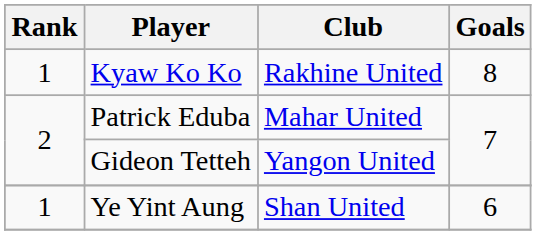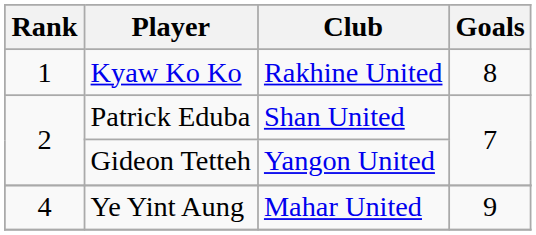 <table class="wikitable sortable" style="text-align:center">
 <tr>
 <th>Rank</th>
 <th>Player</th>
 <th>Club</th>
 <th>Goals</th>
 </tr>
 <tr>
 <td rowspan="1">1</td>
 <td align="left"> <a href='#'>Kyaw Ko Ko</a></td>
 <td><a href='#'>Rakhine United</a></td>
 <td rowspan="1">8</td>
 </tr>
 <tr>
 <td rowspan="2">2</td>
 <td align="left"> Patrick Eduba</td>
-<td align="left"><a href='#'>Mahar United</a></td>
+<td align="left"><a href='#'>Shan United</a></td>
 <td rowspan="2">7</td>
 </tr>
 <tr>
 <td align="left"> Gideon Tetteh</td>
 <td align="left"><a href='#'>Yangon United</a></td>
 </tr>
 <tr>
 </tr>
 <tr>
-<td>1</td>
+<td>4</td>
 <td align="left"> Ye Yint Aung</td>
-<td align="left"><a href='#'>Shan United</a></td>
-<td>6</td>
+<td align="left"><a href='#'>Mahar United</a></td>
+<td>9</td>
 </tr>
 <tr>
 </tr>
 </table>
